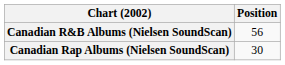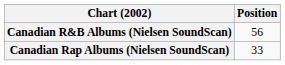 <table class="wikitable plainrowheaders">
 <tr>
 <th>Chart (2002)</th>
 <th>Position</th>
 </tr>
 <tr>
 <th scope="row">Canadian R&B Albums (Nielsen SoundScan)</th>
 <td align="center">56</td>
 </tr>
 <tr>
 <th scope="row">Canadian Rap Albums (Nielsen SoundScan)</th>
-<td align="center">30</td>
+<td align="center">33</td>
 </tr>
 </table>
